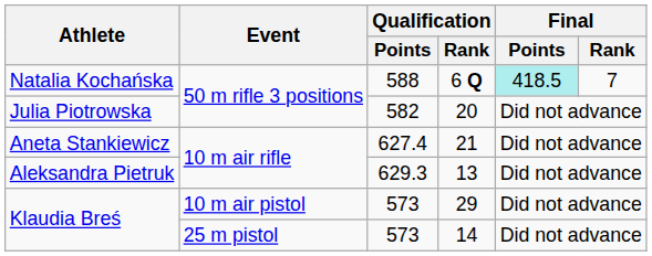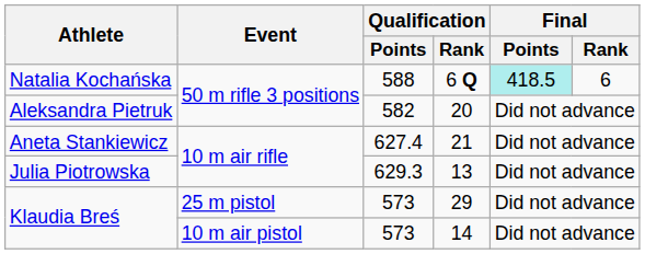 <table class="wikitable" style="font-size:90%">
 <tr>
 <th rowspan=2>Athlete</th>
 <th rowspan=2>Event</th>
 <th colspan=2>Qualification</th>
 <th colspan=2>Final</th>
 </tr>
 <tr style="font-size:95%">
 <th>Points</th>
 <th>Rank</th>
 <th>Points</th>
 <th>Rank</th>
 </tr>
 <tr align=center>
 <td align=left><a href='#'>Natalia Kochańska</a></td>
 <td rowspan=2 align=left><a href='#'>50 m rifle 3 positions</a></td>
 <td>588</td>
 <td>6 <strong>Q</strong></td>
 <td style="background: paleturquoise;">418.5</td>
-<td>7</td>
+<td>6</td>
 </tr>
 <tr align=center>
-<td align=left><a href='#'>Julia Piotrowska</a></td>
+<td align=left><a href='#'>Aleksandra Pietruk</a></td>
 <td>582</td>
 <td>20</td>
 <td colspan=2>Did not advance</td>
 </tr>
 <tr align=center>
 <td align=left><a href='#'>Aneta Stankiewicz</a></td>
 <td rowspan=2 align=left><a href='#'>10 m air rifle</a></td>
 <td>627.4</td>
 <td>21</td>
 <td colspan=2>Did not advance</td>
 </tr>
 <tr align=center>
-<td align=left><a href='#'>Aleksandra Pietruk</a></td>
+<td align=left><a href='#'>Julia Piotrowska</a></td>
 <td>629.3</td>
 <td>13</td>
 <td colspan=2>Did not advance</td>
 </tr>
 <tr align=center>
 <td rowspan=2 align=left><a href='#'>Klaudia Breś</a></td>
-<td align=left><a href='#'>10 m air pistol</a></td>
+<td align=left><a href='#'>25 m pistol</a></td>
 <td>573</td>
 <td>29</td>
 <td colspan=2>Did not advance</td>
 </tr>
 <tr align=center>
-<td align=left><a href='#'>25 m pistol</a></td>
+<td align=left><a href='#'>10 m air pistol</a></td>
 <td>573</td>
 <td>14</td>
 <td colspan=2>Did not advance</td>
 </tr>
 </table>
